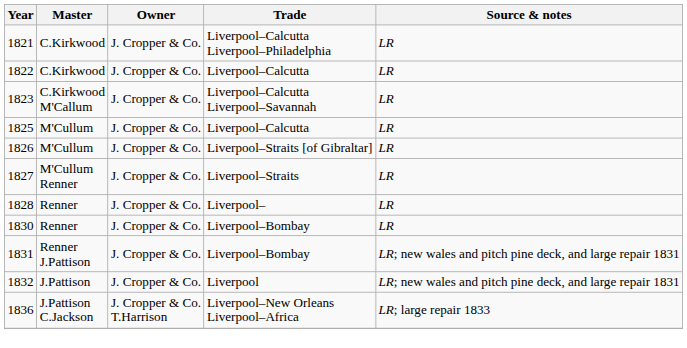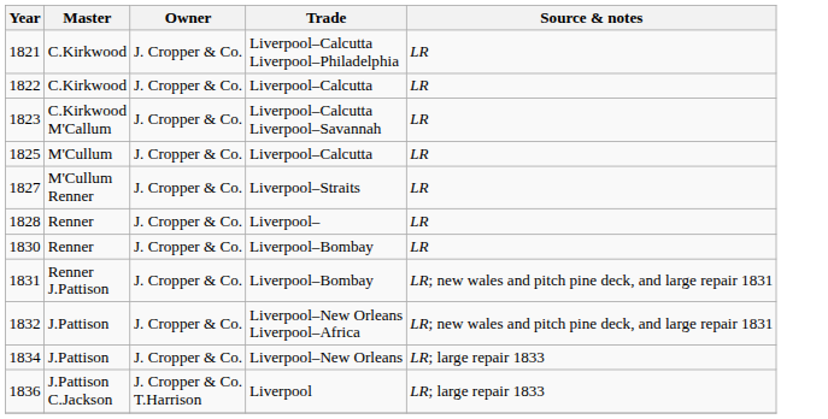 <table class=" wikitable">
 <tr>
 <th>Year</th>
 <th>Master</th>
 <th>Owner</th>
 <th>Trade</th>
 <th>Source & notes</th>
 </tr>
 <tr>
 <td>1821</td>
 <td>C.Kirkwood</td>
 <td>J. Cropper & Co.</td>
 <td>Liverpool–Calcutta<br>Liverpool–Philadelphia</td>
 <td><em>LR</em></td>
 </tr>
 <tr>
 <td>1822</td>
 <td>C.Kirkwood</td>
 <td>J. Cropper & Co.</td>
 <td>Liverpool–Calcutta</td>
 <td><em>LR</em></td>
 </tr>
 <tr>
 <td>1823</td>
 <td>C.Kirkwood<br>M'Callum</td>
 <td>J. Cropper & Co.</td>
 <td>Liverpool–Calcutta<br>Liverpool–Savannah</td>
 <td><em>LR</em></td>
 </tr>
 <tr>
 <td>1825</td>
 <td>M'Cullum</td>
 <td>J. Cropper & Co.</td>
 <td>Liverpool–Calcutta</td>
 <td><em>LR</em></td>
 </tr>
 <tr>
-<td>1826</td>
-<td>M'Cullum</td>
-<td>J. Cropper & Co.</td>
-<td>Liverpool–Straits [of Gibraltar]</td>
-<td><em>LR</em></td>
-</tr>
-<tr>
 <td>1827</td>
 <td>M'Cullum<br>Renner</td>
 <td>J. Cropper & Co.</td>
 <td>Liverpool–Straits</td>
 <td><em>LR</em></td>
 </tr>
 <tr>
 <td>1828</td>
 <td>Renner</td>
 <td>J. Cropper & Co.</td>
 <td>Liverpool–</td>
 <td><em>LR</em></td>
 </tr>
 <tr>
 <td>1830</td>
 <td>Renner</td>
 <td>J. Cropper & Co.</td>
 <td>Liverpool–Bombay</td>
 <td><em>LR</em></td>
 </tr>
 <tr>
 <td>1831</td>
 <td>Renner<br>J.Pattison</td>
 <td>J. Cropper & Co.</td>
 <td>Liverpool–Bombay</td>
 <td><em>LR</em>; new wales and pitch pine deck, and large repair 1831</td>
 </tr>
 <tr>
 <td>1832</td>
 <td>J.Pattison</td>
 <td>J. Cropper & Co.</td>
-<td>Liverpool</td>
+<td>Liverpool–New Orleans<br>Liverpool–Africa</td>
 <td><em>LR</em>; new wales and pitch pine deck, and large repair 1831</td>
+</tr>
+<tr>
+<td>1834</td>
+<td>J.Pattison</td>
+<td>J. Cropper & Co.</td>
+<td>Liverpool–New Orleans</td>
+<td><em>LR</em>; large repair 1833</td>
 </tr>
 <tr>
 <td>1836</td>
 <td>J.Pattison<br>C.Jackson</td>
 <td>J. Cropper & Co.<br>T.Harrison</td>
-<td>Liverpool–New Orleans<br>Liverpool–Africa</td>
+<td>Liverpool</td>
 <td><em>LR</em>; large repair 1833</td>
 </tr>
 <tr>
 </tr>
 </table>
